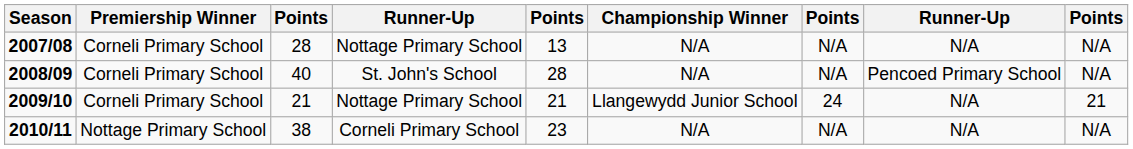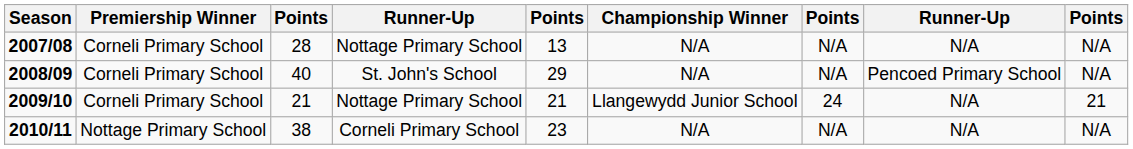 <table class="wikitable" style="text-align:center;">
 <tr>
 <th>Season</th>
 <th>Premiership Winner</th>
 <th>Points</th>
 <th>Runner-Up</th>
 <th>Points</th>
 <th>Championship Winner</th>
 <th>Points</th>
 <th>Runner-Up</th>
 <th>Points</th>
 </tr>
 <tr>
 <td><strong>2007/08</strong></td>
 <td>Corneli Primary School</td>
 <td>28</td>
 <td>Nottage Primary School</td>
 <td>13</td>
 <td>N/A</td>
 <td>N/A</td>
 <td>N/A</td>
 <td>N/A</td>
 </tr>
 <tr>
 <td><strong>2008/09</strong></td>
 <td>Corneli Primary School</td>
 <td>40</td>
 <td>St. John's School</td>
-<td>28</td>
+<td>29</td>
 <td>N/A</td>
 <td>N/A</td>
 <td>Pencoed Primary School</td>
 <td>N/A</td>
 </tr>
 <tr>
 <td><strong>2009/10</strong></td>
 <td>Corneli Primary School</td>
 <td>21</td>
 <td>Nottage Primary School</td>
 <td>21</td>
 <td>Llangewydd Junior School</td>
 <td>24</td>
 <td>N/A</td>
 <td>21</td>
 </tr>
 <tr>
 <td><strong>2010/11</strong></td>
 <td>Nottage Primary School</td>
 <td>38</td>
 <td>Corneli Primary School</td>
 <td>23</td>
 <td>N/A</td>
 <td>N/A</td>
 <td>N/A</td>
 <td>N/A</td>
 </tr>
 </table>
